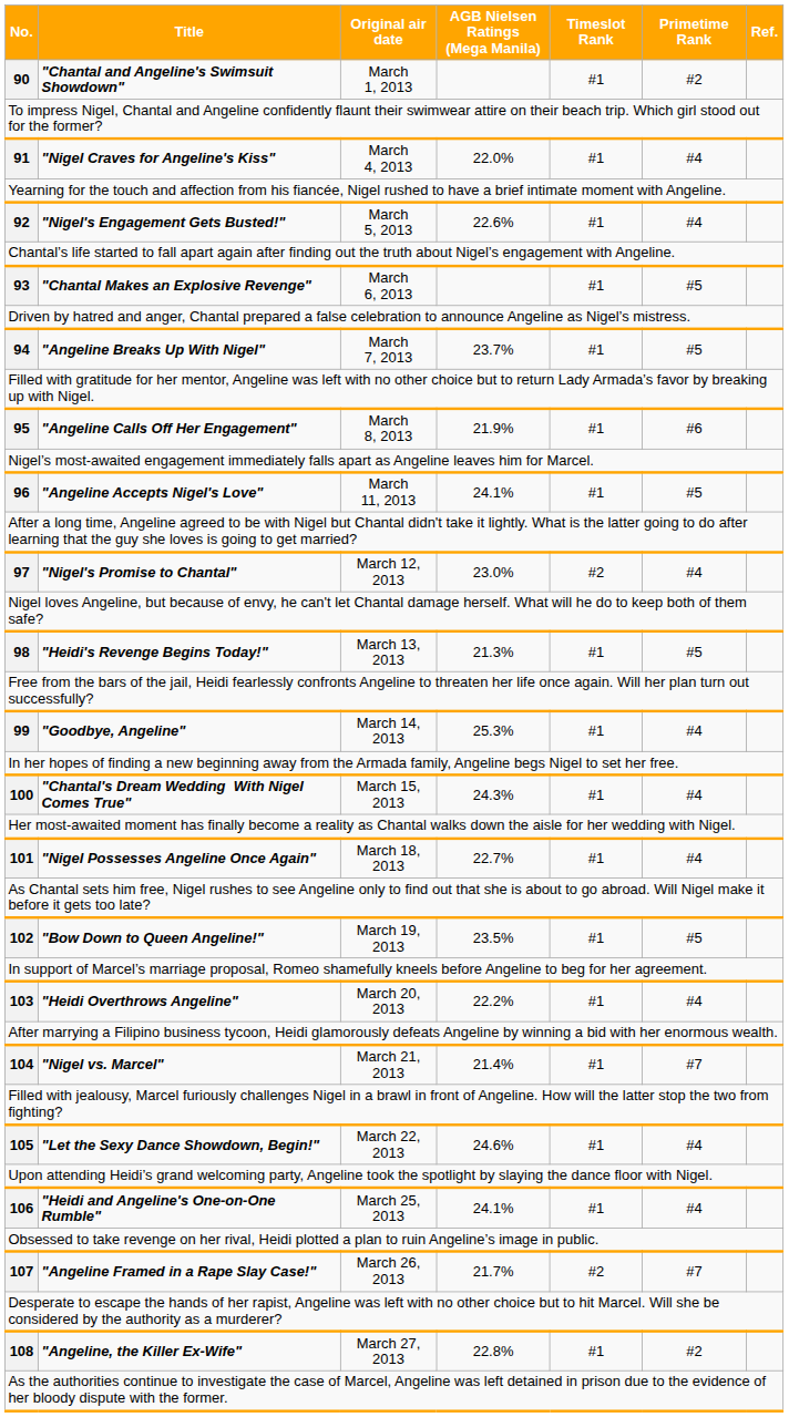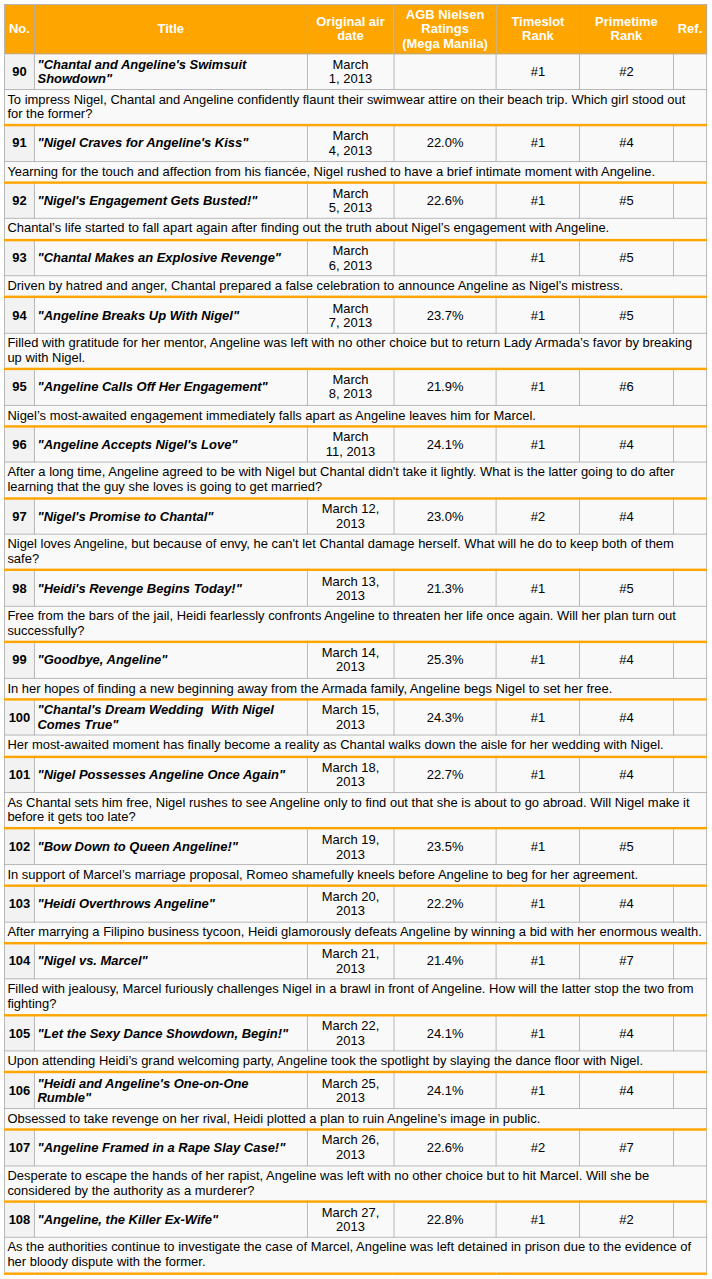 <table class="wikitable" style="text-align:center">
 <tr>
 <th style="background:#FFA500; color:#ffffff">No.</th>
 <th style="background:#FFA500; color:#ffffff">Title</th>
 <th style="background:#FFA500; color:#ffffff">Original air date</th>
 <th style="background:#FFA500; color:#ffffff">AGB Nielsen Ratings<br>(Mega Manila)</th>
 <th style="background:#FFA500; color:#ffffff">Timeslot Rank</th>
 <th style="background:#FFA500; color:#ffffff">Primetime Rank</th>
 <th style="background:#FFA500; color:#ffffff">Ref.</th>
 </tr>
 <tr>
 <th>90</th>
 <td align="left"><strong><em>"Chantal and Angeline's Swimsuit Showdown"</em></strong></td>
 <td>March 1, 2013</td>
 <td></td>
 <td>#1</td>
 <td>#2</td>
 <td></td>
 </tr>
 <tr>
 <td colspan = "7" style="text-align: left; border-bottom: 3px solid #FFA500;">To impress Nigel, Chantal and Angeline confidently flaunt their swimwear attire on their beach trip. Which girl stood out for the former?</td>
 </tr>
 <tr>
 <th>91</th>
 <td align="left"><strong><em>"Nigel Craves for Angeline's Kiss"</em></strong></td>
 <td>March 4, 2013</td>
 <td>22.0%</td>
 <td>#1</td>
 <td>#4</td>
 <td></td>
 </tr>
 <tr>
 <td colspan = "7" style="text-align: left; border-bottom: 3px solid #FFA500;">Yearning for the touch and affection from his fiancée, Nigel rushed to have a brief intimate moment with Angeline.</td>
 </tr>
 <tr>
 <th>92</th>
 <td align="left"><strong><em>"Nigel's Engagement Gets Busted!"</em></strong></td>
 <td>March 5, 2013</td>
 <td>22.6%</td>
 <td>#1</td>
-<td>#4</td>
+<td>#5</td>
 <td></td>
 </tr>
 <tr>
 <td colspan = "7" style="text-align: left; border-bottom: 3px solid #FFA500;">Chantal’s life started to fall apart again after finding out the truth about Nigel’s engagement with Angeline.</td>
 </tr>
 <tr>
 <th>93</th>
 <td align="left"><strong><em>"Chantal Makes an Explosive Revenge"</em></strong></td>
 <td>March 6, 2013</td>
 <td></td>
 <td>#1</td>
 <td>#5</td>
 <td></td>
 </tr>
 <tr>
 <td colspan = "7" style="text-align: left; border-bottom: 3px solid #FFA500;">Driven by hatred and anger, Chantal prepared a false celebration to announce Angeline as Nigel’s mistress.</td>
 </tr>
 <tr>
 <th>94</th>
 <td align="left"><strong><em>"Angeline Breaks Up With Nigel"</em></strong></td>
 <td>March 7, 2013</td>
 <td>23.7%</td>
 <td>#1</td>
 <td>#5</td>
 <td></td>
 </tr>
 <tr>
 <td colspan = "7" style="text-align: left; border-bottom: 3px solid #FFA500;">Filled with gratitude for her mentor, Angeline was left with no other choice but to return Lady Armada’s favor by breaking up with Nigel.</td>
 </tr>
 <tr>
 <th>95</th>
 <td align="left"><strong><em>"Angeline Calls Off Her Engagement"</em></strong></td>
 <td>March 8, 2013</td>
 <td>21.9%</td>
 <td>#1</td>
 <td>#6</td>
 <td></td>
 </tr>
 <tr>
 <td colspan = "7" style="text-align: left; border-bottom: 3px solid #FFA500;">Nigel’s most-awaited engagement immediately falls apart as Angeline leaves him for Marcel.</td>
 </tr>
 <tr>
 <th>96</th>
 <td align="left"><strong><em>"Angeline Accepts Nigel's Love"</em></strong></td>
 <td>March 11, 2013</td>
 <td>24.1%</td>
 <td>#1</td>
-<td>#5</td>
+<td>#4</td>
 <td></td>
 </tr>
 <tr>
 <td colspan = "7" style="text-align: left; border-bottom: 3px solid #FFA500;">After a long time, Angeline agreed to be with Nigel but Chantal didn't take it lightly. What is the latter going to do after learning that the guy she loves is going to get married?</td>
 </tr>
 <tr>
 <th>97</th>
 <td align="left"><strong><em>"Nigel's Promise to Chantal"</em></strong></td>
 <td>March 12, 2013</td>
 <td>23.0%</td>
 <td>#2</td>
 <td>#4</td>
 <td></td>
 </tr>
 <tr>
 <td colspan = "7" style="text-align: left; border-bottom: 3px solid #FFA500;">Nigel loves Angeline, but because of envy, he can't let Chantal damage herself. What will he do to keep both of them safe?</td>
 </tr>
 <tr>
 <th>98</th>
 <td align="left"><strong><em>"Heidi's Revenge Begins Today!"</em></strong></td>
 <td>March 13, 2013</td>
 <td>21.3%</td>
 <td>#1</td>
 <td>#5</td>
 <td></td>
 </tr>
 <tr>
 <td colspan = "7" style="text-align: left; border-bottom: 3px solid #FFA500;">Free from the bars of the jail, Heidi fearlessly confronts Angeline to threaten her life once again. Will her plan turn out successfully?</td>
 </tr>
 <tr>
 <th>99</th>
 <td align="left"><strong><em>"Goodbye, Angeline"</em></strong></td>
 <td>March 14, 2013</td>
 <td>25.3%</td>
 <td>#1</td>
 <td>#4</td>
 <td></td>
 </tr>
 <tr>
 <td colspan = "7" style="text-align: left; border-bottom: 3px solid #FFA500;">In her hopes of finding a new beginning away from the Armada family, Angeline begs Nigel to set her free.</td>
 </tr>
 <tr>
 <th>100</th>
 <td align="left"><strong><em>"Chantal's Dream Wedding  With Nigel Comes True"</em></strong></td>
 <td>March 15, 2013</td>
 <td>24.3%</td>
 <td>#1</td>
 <td>#4</td>
 <td></td>
 </tr>
 <tr>
 <td colspan = "7" style="text-align: left; border-bottom: 3px solid #FFA500;">Her most-awaited moment has finally become a reality as Chantal walks down the aisle for her wedding with Nigel.</td>
 </tr>
 <tr>
 <th>101</th>
 <td align="left"><strong><em>"Nigel Possesses Angeline Once Again"</em></strong></td>
 <td>March 18, 2013</td>
 <td>22.7%</td>
 <td>#1</td>
 <td>#4</td>
 <td></td>
 </tr>
 <tr>
 <td colspan = "7" style="text-align: left; border-bottom: 3px solid #FFA500;">As Chantal sets him free, Nigel rushes to see Angeline only to find out that she is about to go abroad. Will Nigel make it before it gets too late?</td>
 </tr>
 <tr>
 <th>102</th>
 <td align="left"><strong><em>"Bow Down to Queen Angeline!"</em></strong></td>
 <td>March 19, 2013</td>
 <td>23.5%</td>
 <td>#1</td>
 <td>#5</td>
 <td></td>
 </tr>
 <tr>
 <td colspan = "7" style="text-align: left; border-bottom: 3px solid #FFA500;">In support of Marcel’s marriage proposal, Romeo shamefully kneels before Angeline to beg for her agreement.</td>
 </tr>
 <tr>
 <th>103</th>
 <td align="left"><strong><em>"Heidi Overthrows Angeline"</em></strong></td>
 <td>March 20, 2013</td>
 <td>22.2%</td>
 <td>#1</td>
 <td>#4</td>
 <td></td>
 </tr>
 <tr>
 <td colspan = "7" style="text-align: left; border-bottom: 3px solid #FFA500;">After marrying a Filipino business tycoon, Heidi glamorously defeats Angeline by winning a bid with her enormous wealth.</td>
 </tr>
 <tr>
 <th>104</th>
 <td align="left"><strong><em>"Nigel vs. Marcel"</em></strong></td>
 <td>March 21, 2013</td>
 <td>21.4%</td>
 <td>#1</td>
 <td>#7</td>
 <td></td>
 </tr>
 <tr>
 <td colspan = "7" style="text-align: left; border-bottom: 3px solid #FFA500;">Filled with jealousy, Marcel furiously challenges Nigel in a brawl in front of Angeline. How will the latter stop the two from fighting?</td>
 </tr>
 <tr>
 <th>105</th>
 <td align="left"><strong><em>"Let the Sexy Dance Showdown, Begin!"</em></strong></td>
 <td>March 22, 2013</td>
-<td>24.6%</td>
+<td>24.1%</td>
 <td>#1</td>
 <td>#4</td>
 <td></td>
 </tr>
 <tr>
 <td colspan = "7" style="text-align: left; border-bottom: 3px solid #FFA500;">Upon attending Heidi’s grand welcoming party, Angeline took the spotlight by slaying the dance floor with Nigel.</td>
 </tr>
 <tr>
 <th>106</th>
 <td align="left"><strong><em>"Heidi and Angeline's One-on-One Rumble"</em></strong></td>
 <td>March 25, 2013</td>
 <td>24.1%</td>
 <td>#1</td>
 <td>#4</td>
 <td></td>
 </tr>
 <tr>
 <td colspan = "7" style="text-align: left; border-bottom: 3px solid #FFA500;">Obsessed to take revenge on her rival, Heidi plotted a plan to ruin Angeline’s image in public.</td>
 </tr>
 <tr>
 <th>107</th>
 <td align="left"><strong><em>"Angeline Framed in a Rape Slay Case!"</em></strong></td>
 <td>March 26, 2013</td>
-<td>21.7%</td>
+<td>22.6%</td>
 <td>#2</td>
 <td>#7</td>
 <td></td>
 </tr>
 <tr>
 <td colspan = "7" style="text-align: left; border-bottom: 3px solid #FFA500;">Desperate to escape the hands of her rapist, Angeline was left with no other choice but to hit Marcel. Will she be considered by the authority as a murderer?</td>
 </tr>
 <tr>
 <th>108</th>
 <td align="left"><strong><em>"Angeline, the Killer Ex-Wife"</em></strong></td>
 <td>March 27, 2013</td>
 <td>22.8%</td>
 <td>#1</td>
 <td>#2</td>
 <td></td>
 </tr>
 <tr>
 <td colspan = "7" style="text-align: left; border-bottom: 3px solid #FFA500;">As the authorities continue to investigate the case of Marcel, Angeline was left detained in prison due to the evidence of her bloody dispute with the former.</td>
 </tr>
 </table>
